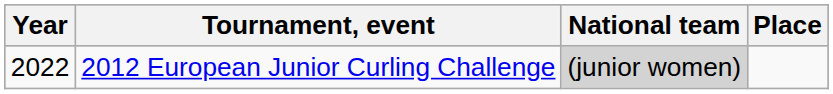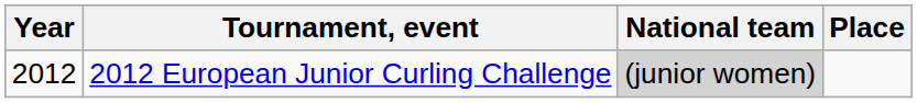 <table class="wikitable">
 <tr>
 <th scope="col">Year</th>
 <th scope="col">Tournament, event</th>
 <th scope="col">National team</th>
 <th scope="col">Place</th>
 </tr>
 <tr>
-<td>2022</td>
+<td>2012</td>
 <td><a href='#'>2012 European Junior Curling Challenge</a></td>
 <td style="background: lightgrey;"> (junior women)</td>
 <td></td>
 </tr>
 </table>
